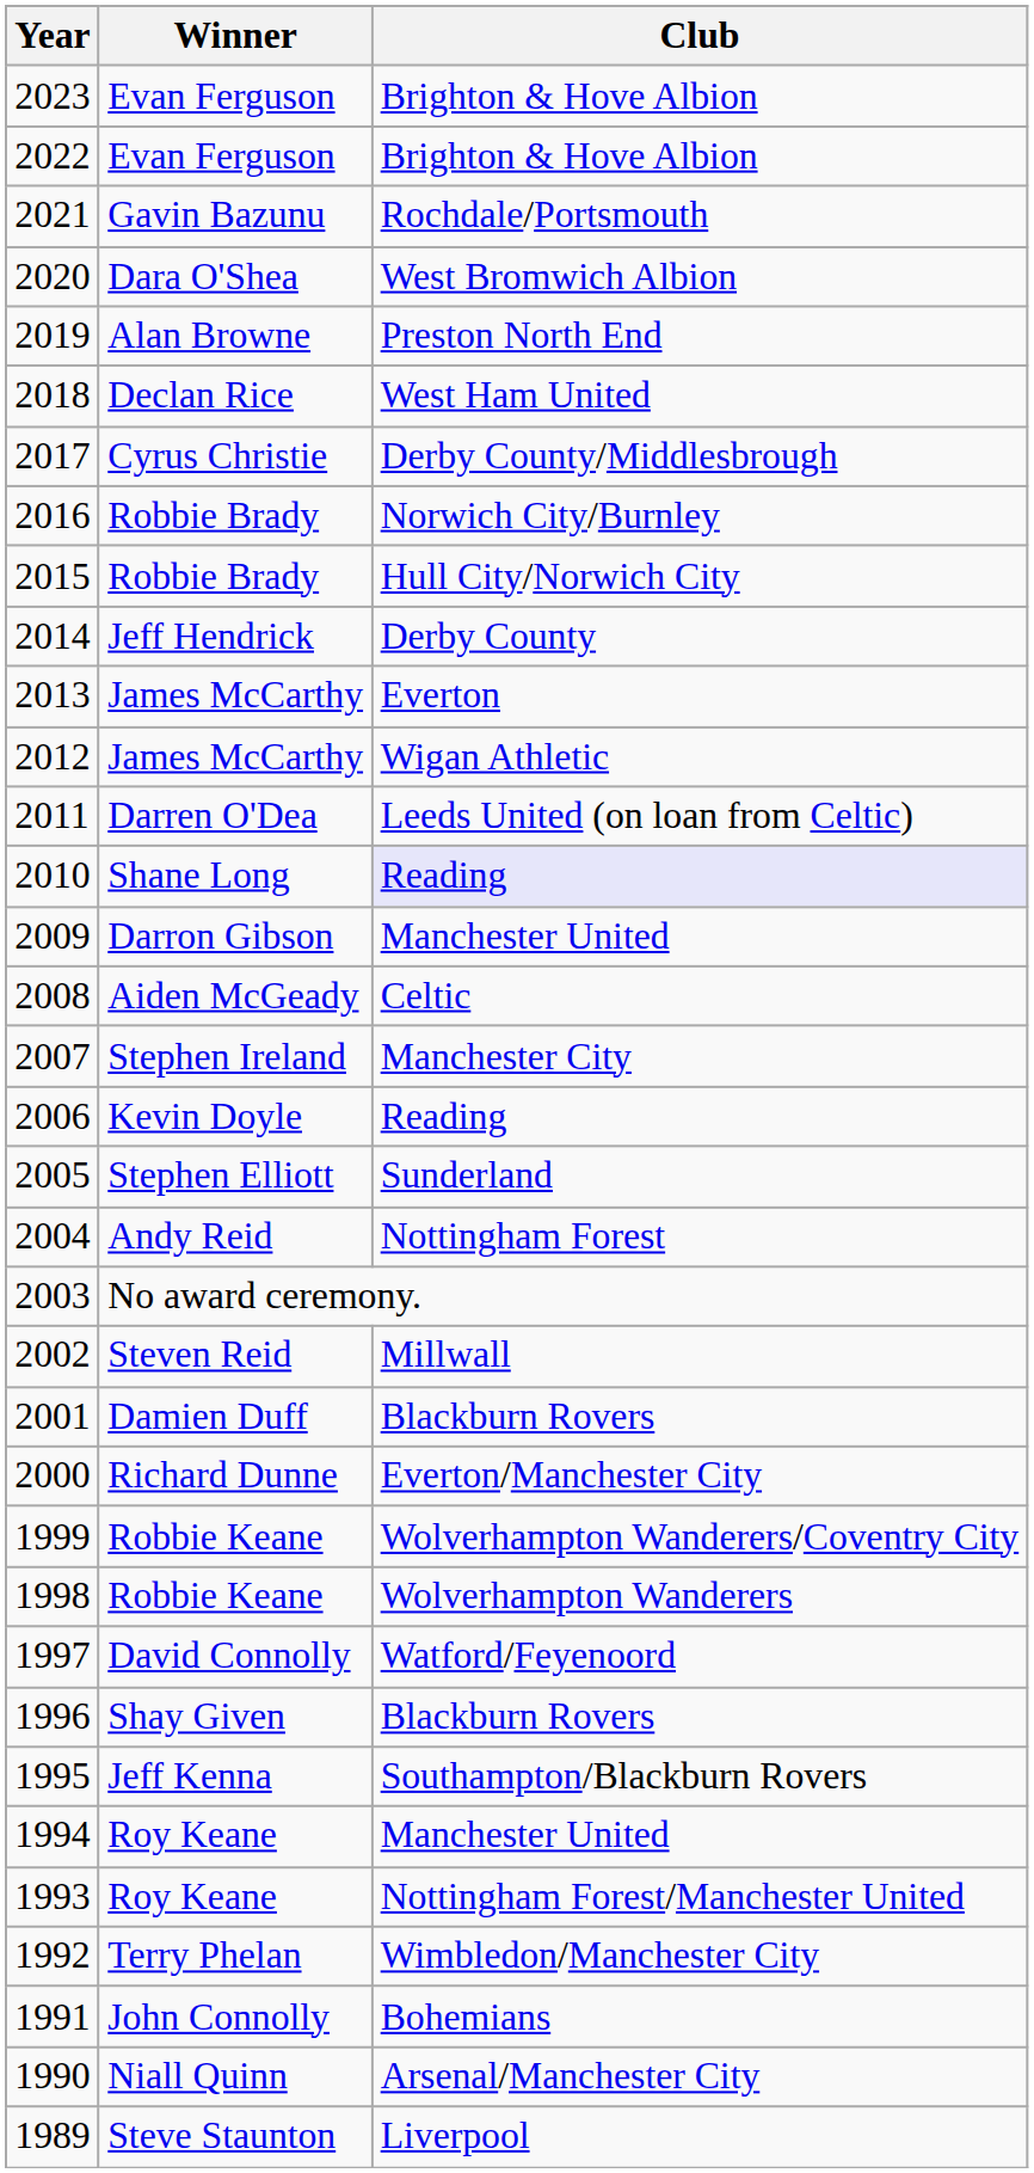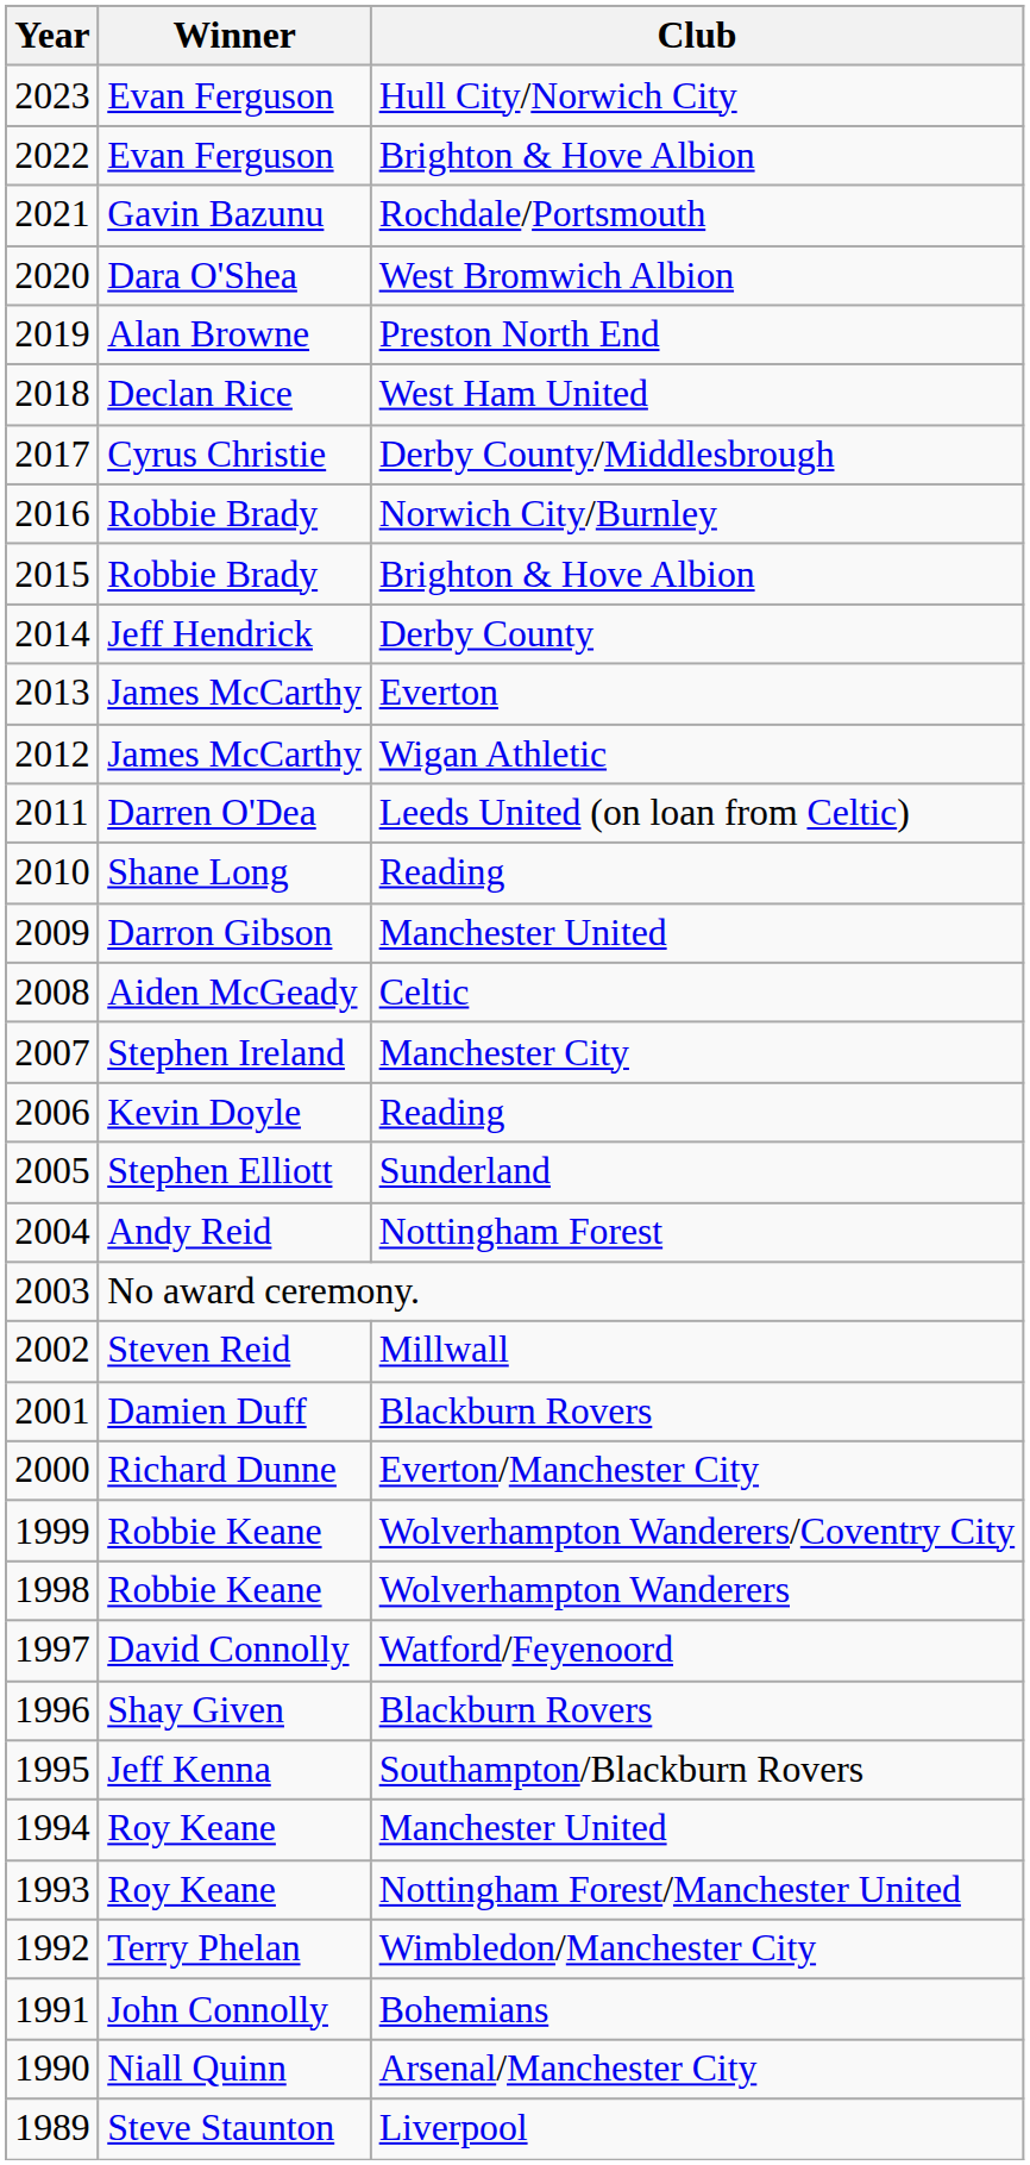 <table class="wikitable">
 <tr>
 <th>Year</th>
 <th>Winner</th>
 <th>Club</th>
 </tr>
 <tr>
 <td>2023</td>
 <td><a href='#'>Evan Ferguson</a></td>
-<td><a href='#'>Brighton & Hove Albion</a></td>
+<td><a href='#'>Hull City</a>/<a href='#'>Norwich City</a></td>
 </tr>
 <tr>
 <td>2022</td>
 <td><a href='#'>Evan Ferguson</a></td>
 <td><a href='#'>Brighton & Hove Albion</a></td>
 </tr>
 <tr>
 <td>2021</td>
 <td><a href='#'>Gavin Bazunu</a></td>
 <td><a href='#'>Rochdale</a>/<a href='#'>Portsmouth</a></td>
 </tr>
 <tr>
 <td>2020</td>
 <td><a href='#'>Dara O'Shea</a></td>
 <td><a href='#'>West Bromwich Albion</a></td>
 </tr>
 <tr>
 <td>2019</td>
 <td><a href='#'>Alan Browne</a></td>
 <td><a href='#'>Preston North End</a></td>
 </tr>
 <tr>
 <td>2018</td>
 <td><a href='#'>Declan Rice</a></td>
 <td><a href='#'>West Ham United</a></td>
 </tr>
 <tr>
 <td>2017</td>
 <td><a href='#'>Cyrus Christie</a></td>
 <td><a href='#'>Derby County</a>/<a href='#'>Middlesbrough</a></td>
 </tr>
 <tr>
 <td>2016</td>
 <td><a href='#'>Robbie Brady</a></td>
 <td><a href='#'>Norwich City</a>/<a href='#'>Burnley</a></td>
 </tr>
 <tr>
 <td>2015</td>
 <td><a href='#'>Robbie Brady</a></td>
-<td><a href='#'>Hull City</a>/<a href='#'>Norwich City</a></td>
+<td><a href='#'>Brighton & Hove Albion</a></td>
 </tr>
 <tr>
 <td>2014</td>
 <td><a href='#'>Jeff Hendrick</a></td>
 <td><a href='#'>Derby County</a></td>
 </tr>
 <tr>
 <td>2013</td>
 <td><a href='#'>James McCarthy</a></td>
 <td><a href='#'>Everton</a></td>
 </tr>
 <tr>
 <td>2012</td>
 <td><a href='#'>James McCarthy</a></td>
 <td><a href='#'>Wigan Athletic</a></td>
 </tr>
 <tr>
 <td>2011</td>
 <td><a href='#'>Darren O'Dea</a></td>
 <td><a href='#'>Leeds United</a> (on loan from <a href='#'>Celtic</a>)</td>
 </tr>
 <tr>
 <td>2010</td>
 <td><a href='#'>Shane Long</a></td>
-<td style="background: lavender;"><a href='#'>Reading</a></td>
+<td><a href='#'>Reading</a></td>
 </tr>
 <tr>
 <td>2009</td>
 <td><a href='#'>Darron Gibson</a></td>
 <td><a href='#'>Manchester United</a></td>
 </tr>
 <tr>
 <td>2008</td>
 <td><a href='#'>Aiden McGeady</a></td>
 <td><a href='#'>Celtic</a></td>
 </tr>
 <tr>
 <td>2007</td>
 <td><a href='#'>Stephen Ireland</a></td>
 <td><a href='#'>Manchester City</a></td>
 </tr>
 <tr>
 <td>2006</td>
 <td><a href='#'>Kevin Doyle</a></td>
 <td><a href='#'>Reading</a></td>
 </tr>
 <tr>
 <td>2005</td>
 <td><a href='#'>Stephen Elliott</a></td>
 <td><a href='#'>Sunderland</a></td>
 </tr>
 <tr>
 <td>2004</td>
 <td><a href='#'>Andy Reid</a></td>
 <td><a href='#'>Nottingham Forest</a></td>
 </tr>
 <tr>
 <td>2003</td>
 <td colspan="2">No award ceremony.</td>
 </tr>
 <tr>
 <td>2002</td>
 <td><a href='#'>Steven Reid</a></td>
 <td><a href='#'>Millwall</a></td>
 </tr>
 <tr>
 <td>2001</td>
 <td><a href='#'>Damien Duff</a></td>
 <td><a href='#'>Blackburn Rovers</a></td>
 </tr>
 <tr>
 <td>2000</td>
 <td><a href='#'>Richard Dunne</a></td>
 <td><a href='#'>Everton</a>/<a href='#'>Manchester City</a></td>
 </tr>
 <tr>
 <td>1999</td>
 <td><a href='#'>Robbie Keane</a></td>
 <td><a href='#'>Wolverhampton Wanderers</a>/<a href='#'>Coventry City</a></td>
 </tr>
 <tr>
 <td>1998</td>
 <td><a href='#'>Robbie Keane</a></td>
 <td><a href='#'>Wolverhampton Wanderers</a></td>
 </tr>
 <tr>
 <td>1997</td>
 <td><a href='#'>David Connolly</a></td>
 <td><a href='#'>Watford</a>/<a href='#'>Feyenoord</a></td>
 </tr>
 <tr>
 <td>1996</td>
 <td><a href='#'>Shay Given</a></td>
 <td><a href='#'>Blackburn Rovers</a></td>
 </tr>
 <tr>
 <td>1995</td>
 <td><a href='#'>Jeff Kenna</a></td>
 <td><a href='#'>Southampton</a>/Blackburn Rovers</td>
 </tr>
 <tr>
 <td>1994</td>
 <td><a href='#'>Roy Keane</a></td>
 <td><a href='#'>Manchester United</a></td>
 </tr>
 <tr>
 <td>1993</td>
 <td><a href='#'>Roy Keane</a></td>
 <td><a href='#'>Nottingham Forest</a>/<a href='#'>Manchester United</a></td>
 </tr>
 <tr>
 <td>1992</td>
 <td><a href='#'>Terry Phelan</a></td>
 <td><a href='#'>Wimbledon</a>/<a href='#'>Manchester City</a></td>
 </tr>
 <tr>
 <td>1991</td>
 <td><a href='#'>John Connolly</a></td>
 <td><a href='#'>Bohemians</a></td>
 </tr>
 <tr>
 <td>1990</td>
 <td><a href='#'>Niall Quinn</a></td>
 <td><a href='#'>Arsenal</a>/<a href='#'>Manchester City</a></td>
 </tr>
 <tr>
 <td>1989</td>
 <td><a href='#'>Steve Staunton</a></td>
 <td><a href='#'>Liverpool</a></td>
 </tr>
 </table>
